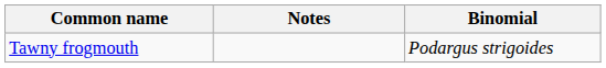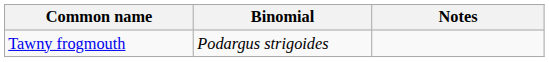 <table style="width:60%;" class="wikitable">
 <tr>
 <th width=35%>Common name</th>
+<th width=33%>Binomial</th>
 <th width=32%>Notes</th>
-<th width=33%>Binomial</th>
 </tr>
 <tr>
 <td><a href='#'>Tawny frogmouth</a></td>
+<td><em>Podargus strigoides</em></td>
 <td></td>
-<td><em>Podargus strigoides</em></td>
 </tr>
 </table>
